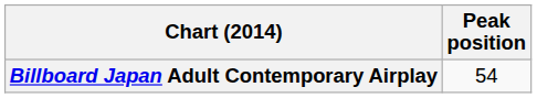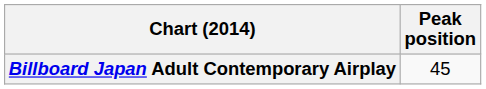 <table class="wikitable plainrowheaders" style="text-align:center;">
 <tr>
 <th scope="col">Chart (2014)</th>
 <th scope="col">Peak<br>position</th>
 </tr>
 <tr>
 <th scope="row"><em><a href='#'>Billboard Japan</a></em> Adult Contemporary Airplay</th>
-<td>54</td>
+<td>45</td>
 </tr>
 </table>
